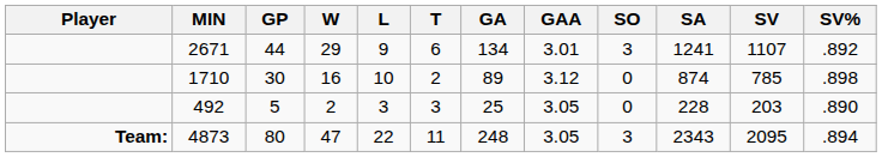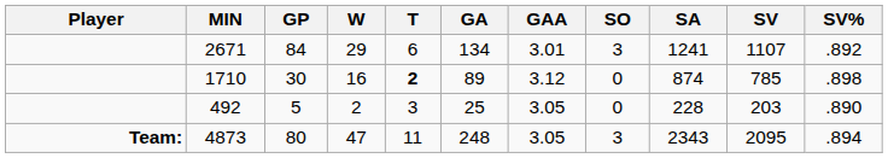 <table class="wikitable sortable" width="60%">
 <tr>
 <th bgcolor="#DDDDFF" width="10%">Player</th>
 <th width="3%" bgcolor="#DDDDFF" title="Minutes played">MIN</th>
 <th width="3%" bgcolor="#DDDDFF" title="Games played in">GP</th>
 <th width="3%" bgcolor="#DDDDFF" title="Wins">W</th>
-<th width="3%" bgcolor="#DDDDFF"title="Losses">L</th>
 <th width="3%" bgcolor="#DDDDFF" title="Ties">T</th>
 <th width="3%" bgcolor="#DDDDFF" title="Goals against">GA</th>
 <th width="3%" bgcolor="#DDDDFF" title="Goals against average">GAA</th>
 <th width="3%" bgcolor="#DDDDFF"title="Shut-outs">SO</th>
 <th width="3%" bgcolor="#DDDDFF" title="Shots against">SA</th>
 <th width="3%" bgcolor="#DDDDFF" title="Shots saved">SV</th>
 <th width="3%" bgcolor="#DDDDFF" title="Save percentage">SV%</th>
 </tr>
 <tr align="center">
 <td align="right"></td>
 <td>2671</td>
-<td>44</td>
+<td>84</td>
 <td>29</td>
-<td>9</td>
 <td>6</td>
 <td>134</td>
 <td>3.01</td>
 <td>3</td>
 <td>1241</td>
 <td>1107</td>
 <td>.892</td>
 </tr>
 <tr align="center">
 <td align="right"></td>
 <td>1710</td>
 <td>30</td>
 <td>16</td>
-<td>10</td>
-<td>2</td>
+<td><strong>2</strong></td>
 <td>89</td>
 <td>3.12</td>
 <td>0</td>
 <td>874</td>
 <td>785</td>
 <td>.898</td>
 </tr>
 <tr align="center">
 <td align="right"></td>
 <td>492</td>
 <td>5</td>
 <td>2</td>
 <td>3</td>
-<td>3</td>
 <td>25</td>
 <td>3.05</td>
 <td>0</td>
 <td>228</td>
 <td>203</td>
 <td>.890</td>
 </tr>
 <tr align="center">
 <td align="right"><strong>Team:</strong></td>
 <td>4873</td>
 <td>80</td>
 <td>47</td>
-<td>22</td>
 <td>11</td>
 <td>248</td>
 <td>3.05</td>
 <td>3</td>
 <td>2343</td>
 <td>2095</td>
 <td>.894</td>
 </tr>
 </table>
